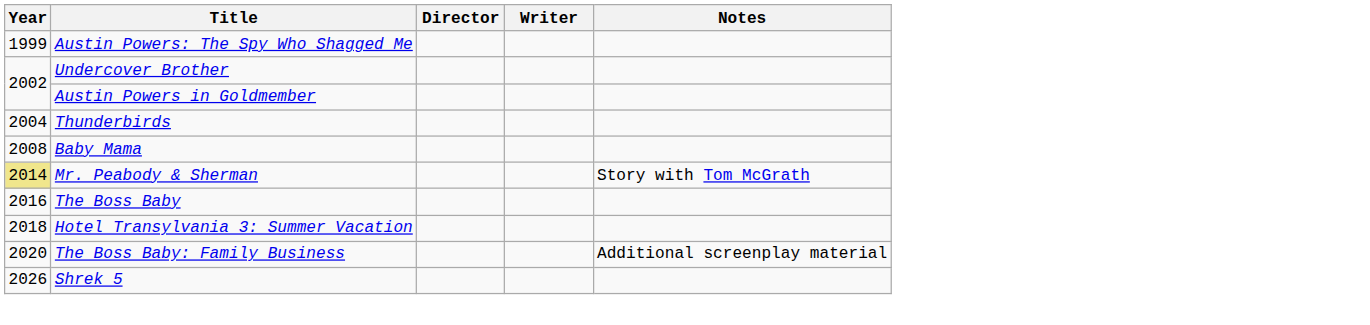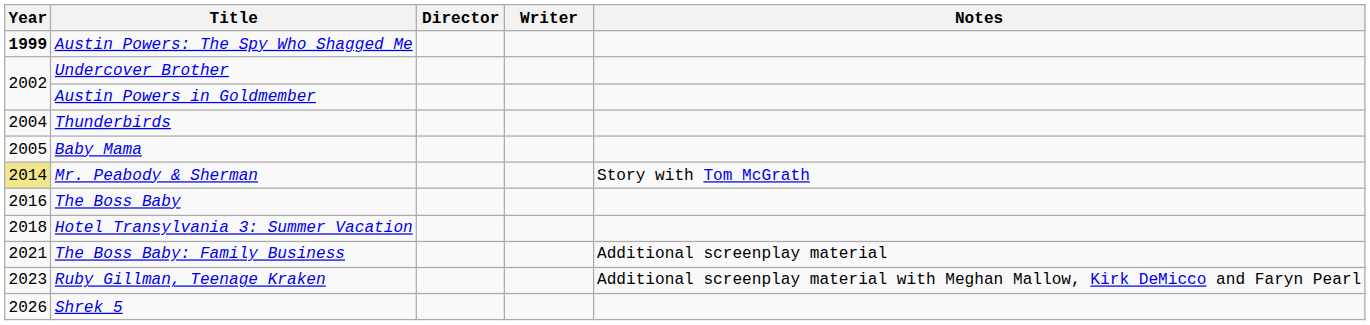 <table class="wikitable">
 <tr>
 <th>Year</th>
 <th>Title</th>
 <th width="65">Director</th>
 <th width="65">Writer</th>
 <th>Notes</th>
 </tr>
 <tr>
-<td>1999</td>
+<td><strong>1999</strong></td>
 <td><em><a href='#'>Austin Powers: The Spy Who Shagged Me</a></em></td>
 <td></td>
 <td></td>
 <td></td>
 </tr>
 <tr>
 <td rowspan="2">2002</td>
 <td><em><a href='#'>Undercover Brother</a></em></td>
 <td></td>
 <td></td>
 <td></td>
 </tr>
 <tr>
 <td><em><a href='#'>Austin Powers in Goldmember</a></em></td>
 <td></td>
 <td></td>
 <td></td>
 </tr>
 <tr>
 <td>2004</td>
 <td><em><a href='#'>Thunderbirds</a></em></td>
 <td></td>
 <td></td>
 <td></td>
 </tr>
 <tr>
-<td>2008</td>
+<td>2005</td>
 <td><em><a href='#'>Baby Mama</a></em></td>
 <td></td>
 <td></td>
 <td></td>
 </tr>
 <tr>
 <td style="background: khaki;">2014</td>
 <td><em><a href='#'>Mr. Peabody & Sherman</a></em></td>
 <td></td>
 <td></td>
 <td>Story with <a href='#'>Tom McGrath</a></td>
 </tr>
 <tr>
 <td>2016</td>
 <td><em><a href='#'>The Boss Baby</a></em></td>
 <td></td>
 <td></td>
 <td></td>
 </tr>
 <tr>
 <td>2018</td>
 <td><em><a href='#'>Hotel Transylvania 3: Summer Vacation</a></em></td>
 <td></td>
 <td></td>
 <td></td>
 </tr>
 <tr>
-<td>2020</td>
+<td>2021</td>
 <td><em><a href='#'>The Boss Baby: Family Business</a></em></td>
 <td></td>
 <td></td>
 <td>Additional screenplay material</td>
+</tr>
+<tr>
+<td>2023</td>
+<td><em><a href='#'>Ruby Gillman, Teenage Kraken</a></em></td>
+<td></td>
+<td></td>
+<td>Additional screenplay material with Meghan Mallow, <a href='#'>Kirk DeMicco</a> and Faryn Pearl</td>
 </tr>
 <tr>
 <td>2026</td>
 <td><em><a href='#'>Shrek 5</a></em></td>
 <td></td>
 <td></td>
 <td></td>
 </tr>
 </table>
